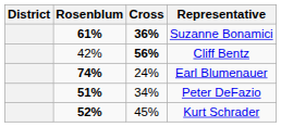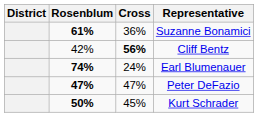 <table class=wikitable>
 <tr>
 <th>District</th>
 <th>Rosenblum</th>
 <th>Cross</th>
 <th>Representative</th>
 </tr>
 <tr align=center>
 <th></th>
 <td><strong>61%</strong></td>
-<td><strong>36%</strong></td>
+<td>36%</td>
 <td><a href='#'>Suzanne Bonamici</a></td>
 </tr>
 <tr align=center>
 <th></th>
 <td>42%</td>
 <td><strong>56%</strong></td>
 <td><a href='#'>Cliff Bentz</a></td>
 </tr>
 <tr align=center>
 <th></th>
 <td><strong>74%</strong></td>
 <td>24%</td>
 <td><a href='#'>Earl Blumenauer</a></td>
 </tr>
 <tr align=center>
 <th></th>
-<td><strong>51%</strong></td>
-<td>34%</td>
+<td><strong>47%</strong></td>
+<td>47%</td>
 <td><a href='#'>Peter DeFazio</a></td>
 </tr>
 <tr align=center>
 <th></th>
-<td><strong>52%</strong></td>
+<td><strong>50%</strong></td>
 <td>45%</td>
 <td><a href='#'>Kurt Schrader</a></td>
 </tr>
 </table>
